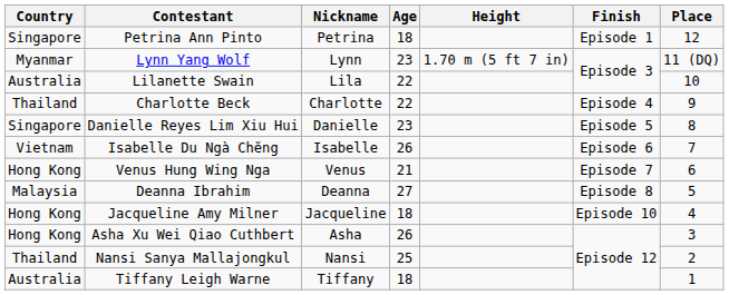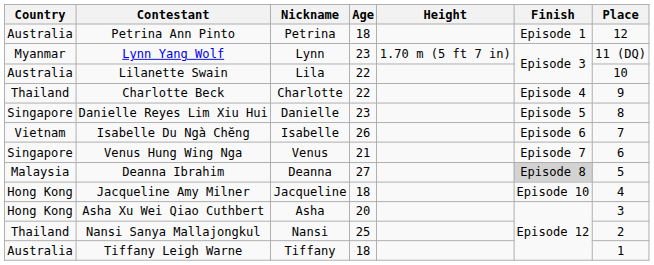 <table class="wikitable sortable" style="text-align:center">
 <tr>
 <th>Country</th>
 <th>Contestant</th>
 <th>Nickname</th>
 <th>Age</th>
 <th>Height</th>
 <th>Finish</th>
 <th>Place</th>
 </tr>
 <tr>
-<td>Singapore</td>
+<td>Australia</td>
 <td>Petrina Ann Pinto</td>
 <td>Petrina</td>
 <td>18</td>
 <td></td>
 <td>Episode 1</td>
 <td>12</td>
 </tr>
 <tr>
 <td>Myanmar</td>
 <td><a href='#'>Lynn Yang Wolf</a></td>
 <td>Lynn</td>
 <td>23</td>
 <td>1.70 m (5 ft 7 in)</td>
 <td rowspan=2>Episode 3</td>
 <td>11 (DQ)</td>
 </tr>
 <tr>
 <td>Australia</td>
 <td>Lilanette Swain</td>
 <td>Lila</td>
 <td>22</td>
 <td></td>
 <td>10</td>
 </tr>
 <tr>
 <td>Thailand</td>
 <td>Charlotte Beck</td>
 <td>Charlotte</td>
 <td>22</td>
 <td></td>
 <td>Episode 4</td>
 <td>9</td>
 </tr>
 <tr>
 <td>Singapore</td>
 <td>Danielle Reyes Lim Xiu Hui</td>
 <td>Danielle</td>
 <td>23</td>
 <td></td>
 <td>Episode 5</td>
 <td>8</td>
 </tr>
 <tr>
 <td>Vietnam</td>
 <td>Isabelle Du Ngà Chĕng</td>
 <td>Isabelle</td>
 <td>26</td>
 <td></td>
 <td>Episode 6</td>
 <td>7</td>
 </tr>
 <tr>
-<td>Hong Kong</td>
+<td>Singapore</td>
 <td>Venus Hung Wing Nga</td>
 <td>Venus</td>
 <td>21</td>
 <td></td>
 <td>Episode 7</td>
 <td>6</td>
 </tr>
 <tr>
 <td>Malaysia</td>
 <td>Deanna Ibrahim</td>
 <td>Deanna</td>
 <td>27</td>
 <td></td>
-<td>Episode 8</td>
+<td style="background: lightgrey;">Episode 8</td>
 <td>5</td>
 </tr>
 <tr>
 <td>Hong Kong</td>
 <td>Jacqueline Amy Milner</td>
 <td>Jacqueline</td>
 <td>18</td>
 <td></td>
 <td>Episode 10</td>
 <td>4</td>
 </tr>
 <tr>
 <td>Hong Kong</td>
 <td>Asha Xu Wei Qiao Cuthbert</td>
 <td>Asha</td>
-<td>26</td>
+<td>20</td>
 <td></td>
 <td rowspan=3>Episode 12</td>
 <td>3</td>
 </tr>
 <tr>
 <td>Thailand</td>
 <td>Nansi Sanya Mallajongkul</td>
 <td>Nansi</td>
 <td>25</td>
 <td></td>
 <td>2</td>
 </tr>
 <tr>
 <td>Australia</td>
 <td>Tiffany Leigh Warne</td>
 <td>Tiffany</td>
 <td>18</td>
 <td></td>
 <td>1</td>
 </tr>
 </table>
